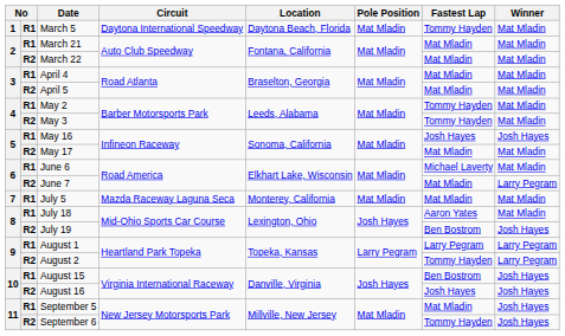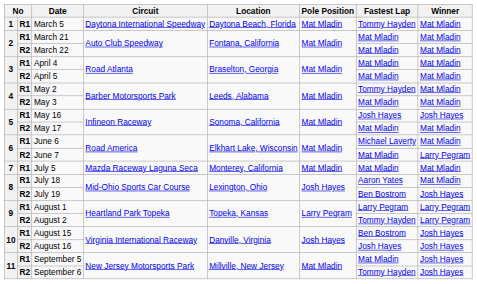 <table class="wikitable" style="font-size: 85%">
 <tr>
 <th colspan=2>No</th>
 <th>Date</th>
 <th>Circuit</th>
 <th>Location</th>
 <th>Pole Position</th>
 <th>Fastest Lap</th>
 <th>Winner</th>
 </tr>
 <tr>
 <th>1</th>
 <th>R1</th>
 <td>March 5</td>
 <td><a href='#'>Daytona International Speedway</a></td>
 <td><a href='#'>Daytona Beach, Florida</a></td>
 <td> <a href='#'>Mat Mladin</a></td>
 <td> <a href='#'>Tommy Hayden</a></td>
 <td> <a href='#'>Mat Mladin</a></td>
 </tr>
 <tr>
 <th rowspan=2>2</th>
 <th>R1</th>
 <td>March 21</td>
 <td rowspan=2><a href='#'>Auto Club Speedway</a></td>
 <td rowspan=2><a href='#'>Fontana, California</a></td>
 <td rowspan=2> <a href='#'>Mat Mladin</a></td>
 <td> <a href='#'>Mat Mladin</a></td>
 <td> <a href='#'>Mat Mladin</a></td>
 </tr>
 <tr>
 <th>R2</th>
 <td>March 22</td>
 <td> <a href='#'>Mat Mladin</a></td>
 <td> <a href='#'>Mat Mladin</a></td>
 </tr>
 <tr>
 <th rowspan=2>3</th>
 <th>R1</th>
 <td>April 4</td>
 <td rowspan=2><a href='#'>Road Atlanta</a></td>
 <td rowspan=2><a href='#'>Braselton, Georgia</a></td>
 <td rowspan=2> <a href='#'>Mat Mladin</a></td>
 <td> <a href='#'>Mat Mladin</a></td>
 <td> <a href='#'>Mat Mladin</a></td>
 </tr>
 <tr>
 <th>R2</th>
 <td>April 5</td>
 <td> <a href='#'>Mat Mladin</a></td>
 <td> <a href='#'>Mat Mladin</a></td>
 </tr>
 <tr>
 <th rowspan=2>4</th>
 <th>R1</th>
 <td>May 2</td>
 <td rowspan=2><a href='#'>Barber Motorsports Park</a></td>
 <td rowspan=2><a href='#'>Leeds, Alabama</a></td>
 <td rowspan=2> <a href='#'>Mat Mladin</a></td>
 <td> <a href='#'>Tommy Hayden</a></td>
 <td> <a href='#'>Mat Mladin</a></td>
 </tr>
 <tr>
 <th>R2</th>
 <td>May 3</td>
-<td> <a href='#'>Tommy Hayden</a></td>
+<td> <a href='#'>Mat Mladin</a></td>
 <td> <a href='#'>Mat Mladin</a></td>
 </tr>
 <tr>
 <th rowspan=2>5</th>
 <th>R1</th>
 <td>May 16</td>
 <td rowspan=2><a href='#'>Infineon Raceway</a></td>
 <td rowspan=2><a href='#'>Sonoma, California</a></td>
 <td rowspan=2> <a href='#'>Mat Mladin</a></td>
 <td> <a href='#'>Josh Hayes</a></td>
 <td> <a href='#'>Josh Hayes</a></td>
 </tr>
 <tr>
 <th>R2</th>
 <td>May 17</td>
 <td> <a href='#'>Mat Mladin</a></td>
 <td> <a href='#'>Mat Mladin</a></td>
 </tr>
 <tr>
 <th rowspan=2>6</th>
 <th>R1</th>
 <td>June 6</td>
 <td rowspan=2><a href='#'>Road America</a></td>
 <td rowspan=2><a href='#'>Elkhart Lake, Wisconsin</a></td>
 <td rowspan=2> <a href='#'>Mat Mladin</a></td>
 <td> <a href='#'>Michael Laverty</a></td>
 <td> <a href='#'>Mat Mladin</a></td>
 </tr>
 <tr>
 <th>R2</th>
 <td>June 7</td>
 <td> <a href='#'>Mat Mladin</a></td>
 <td> <a href='#'>Larry Pegram</a></td>
 </tr>
 <tr>
 <th>7</th>
 <th>R1</th>
 <td>July 5</td>
 <td><a href='#'>Mazda Raceway Laguna Seca</a></td>
 <td><a href='#'>Monterey, California</a></td>
 <td> <a href='#'>Mat Mladin</a></td>
 <td> <a href='#'>Mat Mladin</a></td>
 <td> <a href='#'>Mat Mladin</a></td>
 </tr>
 <tr>
 <th rowspan=2>8</th>
 <th>R1</th>
 <td>July 18</td>
 <td rowspan=2><a href='#'>Mid-Ohio Sports Car Course</a></td>
 <td rowspan=2><a href='#'>Lexington, Ohio</a></td>
 <td rowspan=2> <a href='#'>Josh Hayes</a></td>
 <td> <a href='#'>Aaron Yates</a></td>
 <td> <a href='#'>Mat Mladin</a></td>
 </tr>
 <tr>
 <th>R2</th>
 <td>July 19</td>
 <td> <a href='#'>Ben Bostrom</a></td>
 <td> <a href='#'>Josh Hayes</a></td>
 </tr>
 <tr>
 <th rowspan=2>9</th>
 <th>R1</th>
 <td>August 1</td>
 <td rowspan=2><a href='#'>Heartland Park Topeka</a></td>
 <td rowspan=2><a href='#'>Topeka, Kansas</a></td>
 <td rowspan=2> <a href='#'>Larry Pegram</a></td>
 <td> <a href='#'>Larry Pegram</a></td>
 <td> <a href='#'>Larry Pegram</a></td>
 </tr>
 <tr>
 <th>R2</th>
 <td>August 2</td>
 <td> <a href='#'>Tommy Hayden</a></td>
 <td> <a href='#'>Larry Pegram</a></td>
 </tr>
 <tr>
 <th rowspan=2>10</th>
 <th>R1</th>
 <td>August 15</td>
 <td rowspan=2><a href='#'>Virginia International Raceway</a></td>
 <td rowspan=2><a href='#'>Danville, Virginia</a></td>
 <td rowspan=2> <a href='#'>Josh Hayes</a></td>
 <td> <a href='#'>Ben Bostrom</a></td>
 <td> <a href='#'>Josh Hayes</a></td>
 </tr>
 <tr>
 <th>R2</th>
 <td>August 16</td>
 <td> <a href='#'>Josh Hayes</a></td>
 <td> <a href='#'>Josh Hayes</a></td>
 </tr>
 <tr>
 <th rowspan=2>11</th>
 <th>R1</th>
 <td>September 5</td>
 <td rowspan=2><a href='#'>New Jersey Motorsports Park</a></td>
 <td rowspan=2><a href='#'>Millville, New Jersey</a></td>
 <td rowspan=2> <a href='#'>Mat Mladin</a></td>
 <td> <a href='#'>Mat Mladin</a></td>
 <td> <a href='#'>Josh Hayes</a></td>
 </tr>
 <tr>
 <th>R2</th>
 <td>September 6</td>
 <td> <a href='#'>Tommy Hayden</a></td>
 <td> <a href='#'>Josh Hayes</a></td>
 </tr>
 </table>
